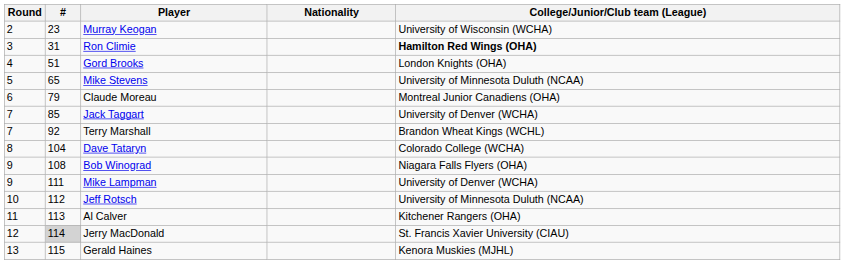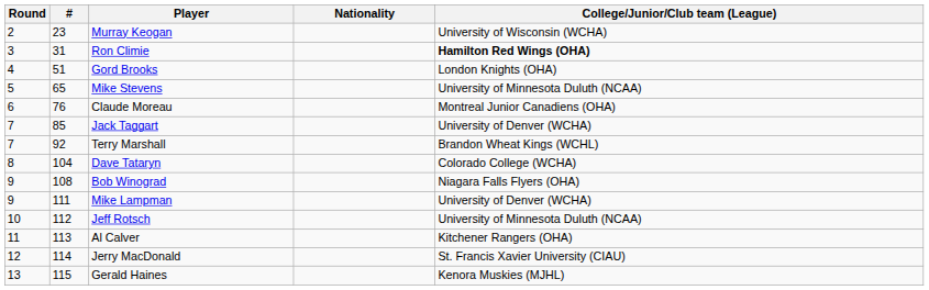 <table class="wikitable">
 <tr align="center">
 <th bgcolor="#DDDDFF" width="4.0%">Round</th>
 <th bgcolor="#DDDDFF" width="4.0%">#</th>
 <th bgcolor="#DDDDFF" width="21.0%">Player</th>
 <th bgcolor="#DDDDFF" width="14.5%">Nationality</th>
 <th bgcolor="#DDDDFF" width="50.0%">College/Junior/Club team (League)</th>
 </tr>
 <tr>
 <td>2</td>
 <td>23</td>
 <td><a href='#'>Murray Keogan</a></td>
 <td></td>
 <td>University of Wisconsin (WCHA)</td>
 </tr>
 <tr>
 <td>3</td>
 <td>31</td>
 <td><a href='#'>Ron Climie</a></td>
 <td></td>
 <td><strong>Hamilton Red Wings (OHA)</strong></td>
 </tr>
 <tr>
 <td>4</td>
 <td>51</td>
 <td><a href='#'>Gord Brooks</a></td>
 <td></td>
 <td>London Knights (OHA)</td>
 </tr>
 <tr>
 <td>5</td>
 <td>65</td>
 <td><a href='#'>Mike Stevens</a></td>
 <td></td>
 <td>University of Minnesota Duluth (NCAA)</td>
 </tr>
 <tr>
 <td>6</td>
-<td>79</td>
+<td>76</td>
 <td>Claude Moreau</td>
 <td></td>
 <td>Montreal Junior Canadiens (OHA)</td>
 </tr>
 <tr>
 <td>7</td>
 <td>85</td>
 <td><a href='#'>Jack Taggart</a></td>
 <td></td>
 <td>University of Denver (WCHA)</td>
 </tr>
 <tr>
 <td>7</td>
 <td>92</td>
 <td>Terry Marshall</td>
 <td></td>
 <td>Brandon Wheat Kings (WCHL)</td>
 </tr>
 <tr>
 <td>8</td>
 <td>104</td>
 <td><a href='#'>Dave Tataryn</a></td>
 <td></td>
 <td>Colorado College (WCHA)</td>
 </tr>
 <tr>
 <td>9</td>
 <td>108</td>
 <td><a href='#'>Bob Winograd</a></td>
 <td></td>
 <td>Niagara Falls Flyers (OHA)</td>
 </tr>
 <tr>
 <td>9</td>
 <td>111</td>
 <td><a href='#'>Mike Lampman</a></td>
 <td></td>
 <td>University of Denver (WCHA)</td>
 </tr>
 <tr>
 <td>10</td>
 <td>112</td>
 <td><a href='#'>Jeff Rotsch</a></td>
 <td></td>
 <td>University of Minnesota Duluth (NCAA)</td>
 </tr>
 <tr>
 <td>11</td>
 <td>113</td>
 <td>Al Calver</td>
 <td></td>
 <td>Kitchener Rangers (OHA)</td>
 </tr>
 <tr>
 <td>12</td>
-<td style="background: lightgrey;">114</td>
+<td>114</td>
 <td>Jerry MacDonald</td>
 <td></td>
 <td>St. Francis Xavier University (CIAU)</td>
 </tr>
 <tr>
 <td>13</td>
 <td>115</td>
 <td>Gerald Haines</td>
 <td></td>
 <td>Kenora Muskies (MJHL)</td>
 </tr>
 </table>
